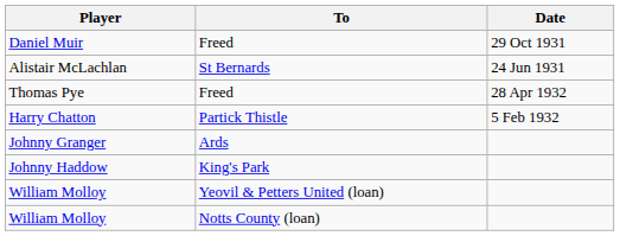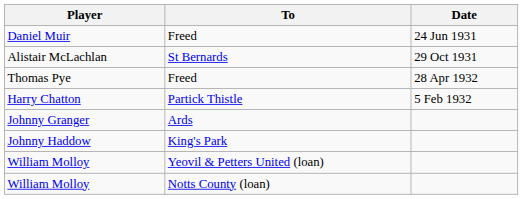 <table class="wikitable" style="text-align:center; font-size:95%;width:98%; text-align:left">
 <tr>
 <th>Player</th>
 <th>To</th>
 <th>Date</th>
 </tr>
 <tr>
 <td> <a href='#'>Daniel Muir</a></td>
 <td> Freed</td>
-<td>29 Oct 1931</td>
+<td>24 Jun 1931</td>
 </tr>
 <tr>
 <td> Alistair McLachlan</td>
 <td> <a href='#'>St Bernards</a></td>
-<td>24 Jun 1931</td>
+<td>29 Oct 1931</td>
 </tr>
 <tr>
 <td> Thomas Pye</td>
 <td> Freed</td>
 <td>28 Apr 1932</td>
 </tr>
 <tr>
 <td> <a href='#'>Harry Chatton</a></td>
 <td> <a href='#'>Partick Thistle</a></td>
 <td>5 Feb 1932</td>
 </tr>
 <tr>
 <td> <a href='#'>Johnny Granger</a></td>
 <td> <a href='#'>Ards</a></td>
 <td></td>
 </tr>
 <tr>
 <td> <a href='#'>Johnny Haddow</a></td>
 <td> <a href='#'>King's Park</a></td>
 <td></td>
 </tr>
 <tr>
 <td> <a href='#'>William Molloy</a></td>
 <td> <a href='#'>Yeovil & Petters United</a> (loan)</td>
 <td></td>
 </tr>
 <tr>
 <td> <a href='#'>William Molloy</a></td>
 <td> <a href='#'>Notts County</a> (loan)</td>
 <td></td>
 </tr>
 </table>
